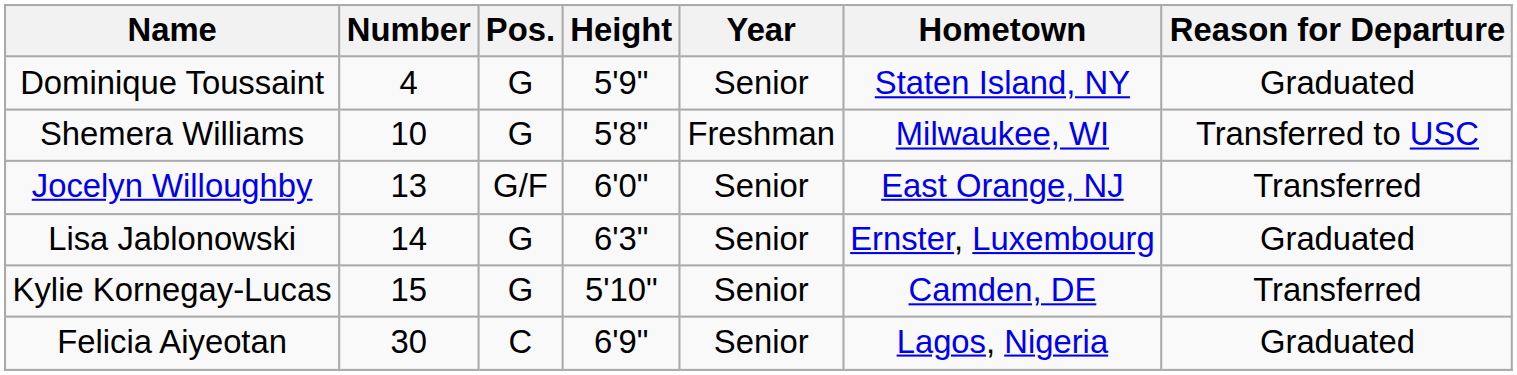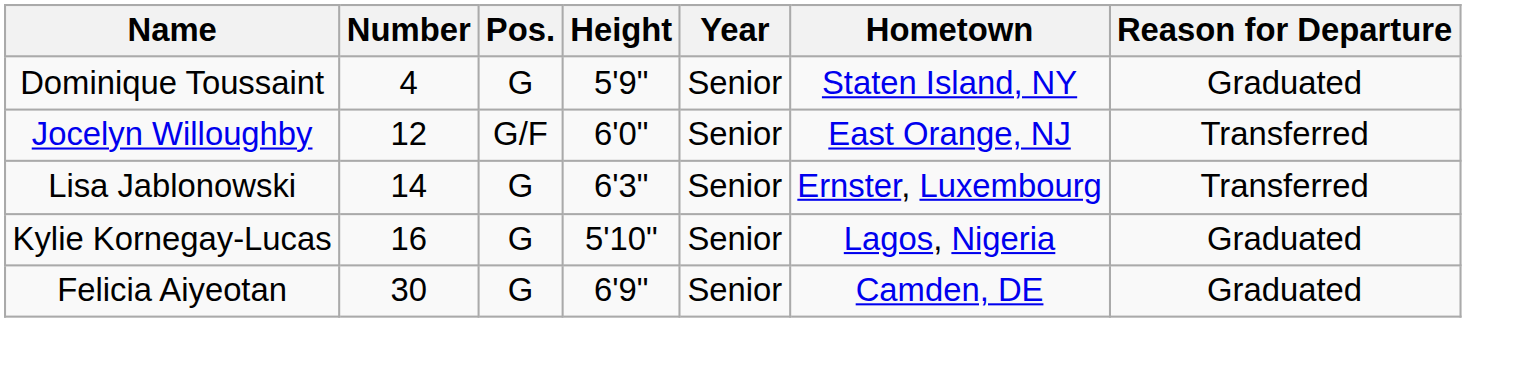 <table class="wikitable sortable" border="1" style="text-align: center;">
 <tr>
 <th>Name</th>
 <th>Number</th>
 <th>Pos.</th>
 <th>Height</th>
 <th>Year</th>
 <th>Hometown</th>
 <th class="unsortable">Reason for Departure</th>
 </tr>
 <tr>
 <td>Dominique Toussaint</td>
 <td>4</td>
 <td>G</td>
 <td>5'9"</td>
 <td>Senior</td>
 <td><a href='#'>Staten Island, NY</a></td>
 <td>Graduated</td>
 </tr>
 <tr>
-<td>Shemera Williams</td>
-<td>10</td>
-<td>G</td>
-<td>5'8"</td>
-<td>Freshman</td>
-<td><a href='#'>Milwaukee, WI</a></td>
-<td>Transferred to <a href='#'>USC</a></td>
-</tr>
-<tr>
 <td><a href='#'>Jocelyn Willoughby</a></td>
-<td>13</td>
+<td>12</td>
 <td>G/F</td>
 <td>6'0"</td>
 <td>Senior</td>
 <td><a href='#'>East Orange, NJ</a></td>
 <td>Transferred</td>
 </tr>
 <tr>
 <td>Lisa Jablonowski</td>
 <td>14</td>
 <td>G</td>
 <td>6'3"</td>
 <td>Senior</td>
 <td><a href='#'>Ernster</a>, <a href='#'>Luxembourg</a></td>
-<td>Graduated</td>
+<td>Transferred</td>
 </tr>
 <tr>
 <td>Kylie Kornegay-Lucas</td>
-<td>15</td>
+<td>16</td>
 <td>G</td>
 <td>5'10"</td>
 <td>Senior</td>
-<td><a href='#'>Camden, DE</a></td>
-<td>Transferred</td>
+<td><a href='#'>Lagos</a>, <a href='#'>Nigeria</a></td>
+<td>Graduated</td>
 </tr>
 <tr>
 <td>Felicia Aiyeotan</td>
 <td>30</td>
-<td>C</td>
+<td>G</td>
 <td>6'9"</td>
 <td>Senior</td>
-<td><a href='#'>Lagos</a>, <a href='#'>Nigeria</a></td>
+<td><a href='#'>Camden, DE</a></td>
 <td>Graduated</td>
 </tr>
 </table>
